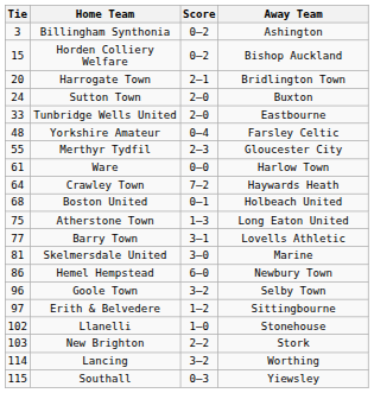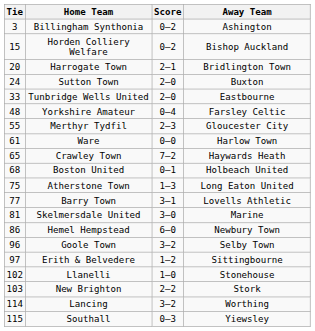 <table class="wikitable" style="text-align:center;">
 <tr>
 <th width=20>Tie</th>
 <th width=175>Home Team</th>
 <th width=20>Score</th>
 <th width=175>Away Team</th>
 </tr>
 <tr>
 <td>3</td>
 <td>Billingham Synthonia</td>
 <td>0–2</td>
 <td>Ashington</td>
 </tr>
 <tr>
 <td>15</td>
 <td>Horden Colliery Welfare</td>
 <td>0–2</td>
 <td>Bishop Auckland</td>
 </tr>
 <tr>
 <td>20</td>
 <td>Harrogate Town</td>
 <td>2–1</td>
 <td>Bridlington Town</td>
 </tr>
 <tr>
 <td>24</td>
 <td>Sutton Town</td>
 <td>2–0</td>
 <td>Buxton</td>
 </tr>
 <tr>
 <td>33</td>
 <td>Tunbridge Wells United</td>
 <td>2–0</td>
 <td>Eastbourne</td>
 </tr>
 <tr>
 <td>48</td>
 <td>Yorkshire Amateur</td>
 <td>0–4</td>
 <td>Farsley Celtic</td>
 </tr>
 <tr>
 <td>55</td>
 <td>Merthyr Tydfil</td>
 <td>2–3</td>
 <td>Gloucester City</td>
 </tr>
 <tr>
 <td>61</td>
 <td>Ware</td>
 <td>0–0</td>
 <td>Harlow Town</td>
 </tr>
 <tr>
-<td>64</td>
+<td>65</td>
 <td>Crawley Town</td>
 <td>7–2</td>
 <td>Haywards Heath</td>
 </tr>
 <tr>
 <td>68</td>
 <td>Boston United</td>
 <td>0–1</td>
 <td>Holbeach United</td>
 </tr>
 <tr>
 <td>75</td>
 <td>Atherstone Town</td>
 <td>1–3</td>
 <td>Long Eaton United</td>
 </tr>
 <tr>
 <td>77</td>
 <td>Barry Town</td>
 <td>3–1</td>
 <td>Lovells Athletic</td>
 </tr>
 <tr>
 <td>81</td>
 <td>Skelmersdale United</td>
 <td>3–0</td>
 <td>Marine</td>
 </tr>
 <tr>
 <td>86</td>
 <td>Hemel Hempstead</td>
 <td>6–0</td>
 <td>Newbury Town</td>
 </tr>
 <tr>
 <td>96</td>
 <td>Goole Town</td>
 <td>3–2</td>
 <td>Selby Town</td>
 </tr>
 <tr>
 <td>97</td>
 <td>Erith & Belvedere</td>
 <td>1–2</td>
 <td>Sittingbourne</td>
 </tr>
 <tr>
 <td>102</td>
 <td>Llanelli</td>
 <td>1–0</td>
 <td>Stonehouse</td>
 </tr>
 <tr>
 <td>103</td>
 <td>New Brighton</td>
 <td>2–2</td>
 <td>Stork</td>
 </tr>
 <tr>
 <td>114</td>
 <td>Lancing</td>
 <td>3–2</td>
 <td>Worthing</td>
 </tr>
 <tr>
 <td>115</td>
 <td>Southall</td>
 <td>0–3</td>
 <td>Yiewsley</td>
 </tr>
 </table>
